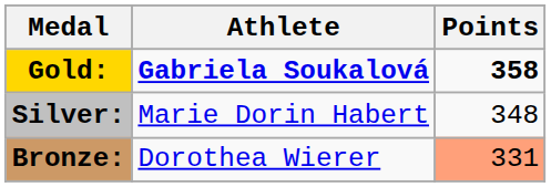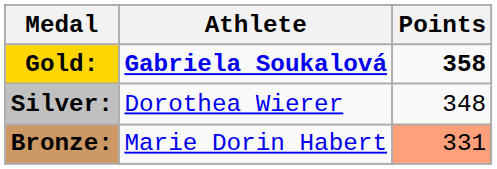 <table class="wikitable">
 <tr>
 <th>Medal</th>
 <th>Athlete</th>
 <th>Points</th>
 </tr>
 <tr>
 <td style="text-align:center;background-color:gold;"><strong>Gold:</strong></td>
 <td> <strong><a href='#'>Gabriela Soukalová</a></strong></td>
 <td align="right"><strong>358</strong></td>
 </tr>
 <tr>
 <td style="text-align:center;background-color:silver;"><strong>Silver:</strong></td>
-<td> <a href='#'>Marie Dorin Habert</a></td>
+<td> <a href='#'>Dorothea Wierer</a></td>
 <td align="right">348</td>
 </tr>
 <tr>
 <td style="text-align:center;background-color:#CC9966;"><strong>Bronze:</strong></td>
-<td> <a href='#'>Dorothea Wierer</a></td>
+<td> <a href='#'>Marie Dorin Habert</a></td>
 <td align="right" style="background: lightsalmon;">331</td>
 </tr>
 </table>
